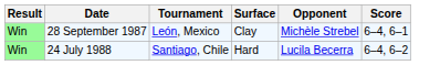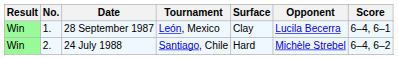 <table class="sortable wikitable" style=font-size:97%>
 <tr>
 <th>Result</th>
+<th>No.</th>
 <th>Date</th>
 <th>Tournament</th>
 <th>Surface</th>
 <th>Opponent</th>
 <th>Score</th>
 </tr>
 <tr style="background:#f0f8ff;">
 <td style="background:#98fb98;">Win</td>
+<td>1.</td>
 <td>28 September 1987</td>
 <td><a href='#'>León</a>, Mexico</td>
 <td>Clay</td>
-<td> <a href='#'>Michèle Strebel</a></td>
+<td> <a href='#'>Lucila Becerra</a></td>
 <td>6–4, 6–1</td>
 </tr>
 <tr style="background:#f0f8ff;">
 <td style="background:#98fb98;">Win</td>
+<td>2.</td>
 <td>24 July 1988</td>
 <td><a href='#'>Santiago</a>, Chile</td>
 <td>Hard</td>
-<td> <a href='#'>Lucila Becerra</a></td>
+<td> <a href='#'>Michèle Strebel</a></td>
 <td>6–4, 6–2</td>
 </tr>
 </table>
